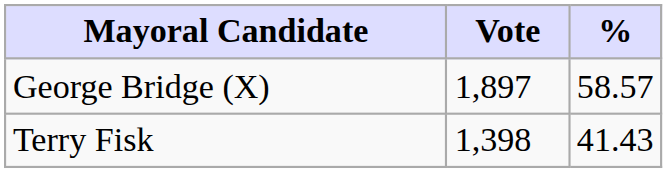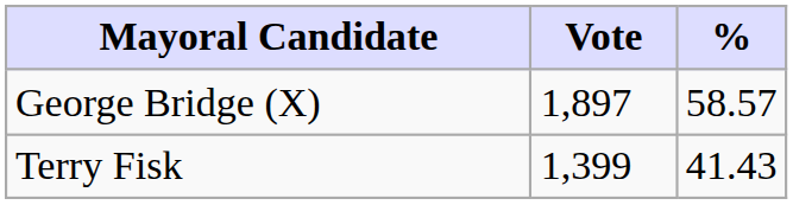 <table class="wikitable">
 <tr>
 <th style="background:#ddf; width:200px;">Mayoral Candidate </th>
 <th style="background:#ddf; width:50px;">Vote</th>
 <th style="background:#ddf; width:30px;">%</th>
 </tr>
 <tr>
 <td>George Bridge (X)</td>
 <td>1,897</td>
 <td>58.57</td>
 </tr>
 <tr>
 <td>Terry Fisk</td>
-<td>1,398</td>
+<td>1,399</td>
 <td>41.43</td>
 </tr>
 </table>
